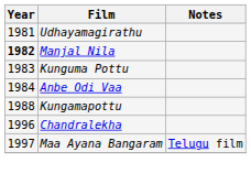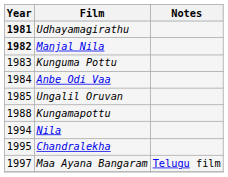 <table class="wikitable sortable" style="background:#f5f5f5;">
 <tr style="background:#B0C4DE;">
 <th>Year</th>
 <th>Film</th>
 <th class=unsortable>Notes</th>
 </tr>
 <tr>
-<td>1981</td>
+<td><strong>1981</strong></td>
 <td><em>Udhayamagirathu</em></td>
 <td></td>
 </tr>
 <tr>
 <td><strong>1982</strong></td>
 <td><em><a href='#'>Manjal Nila</a></em></td>
 <td></td>
 </tr>
 <tr>
 <td>1983</td>
 <td><em>Kunguma Pottu</em></td>
 <td></td>
 </tr>
 <tr>
 <td>1984</td>
 <td><em><a href='#'>Anbe Odi Vaa</a></em></td>
 <td></td>
 </tr>
 <tr>
+<td>1985</td>
+<td><em>Ungalil Oruvan</em></td>
+<td></td>
+</tr>
+<tr>
 <td>1988</td>
 <td><em>Kungamapottu</em></td>
 <td></td>
 </tr>
 <tr>
-<td>1996</td>
+<td>1994</td>
+<td><em><a href='#'>Nila</a></em></td>
+<td></td>
+</tr>
+<tr>
+<td>1995</td>
 <td><em><a href='#'>Chandralekha</a></em></td>
 <td></td>
 </tr>
 <tr>
 <td>1997</td>
 <td><em>Maa Ayana Bangaram</em></td>
 <td><a href='#'>Telugu</a>  film</td>
 </tr>
 <tr>
 </tr>
 </table>
